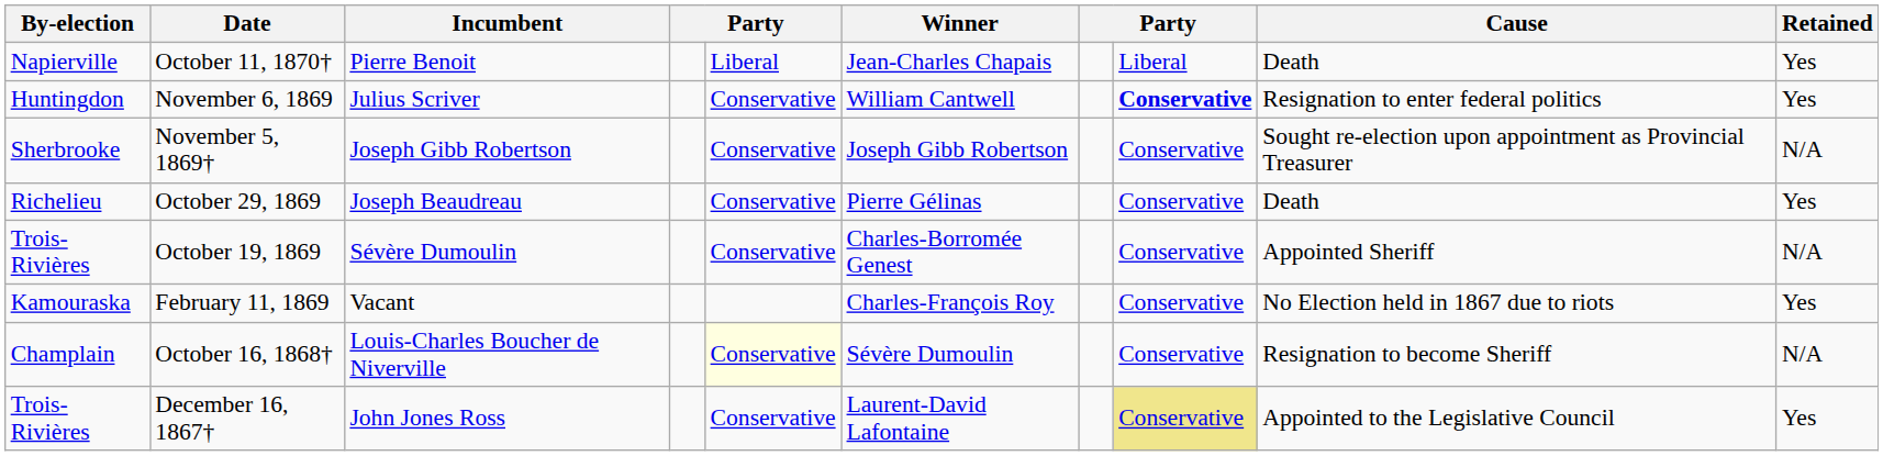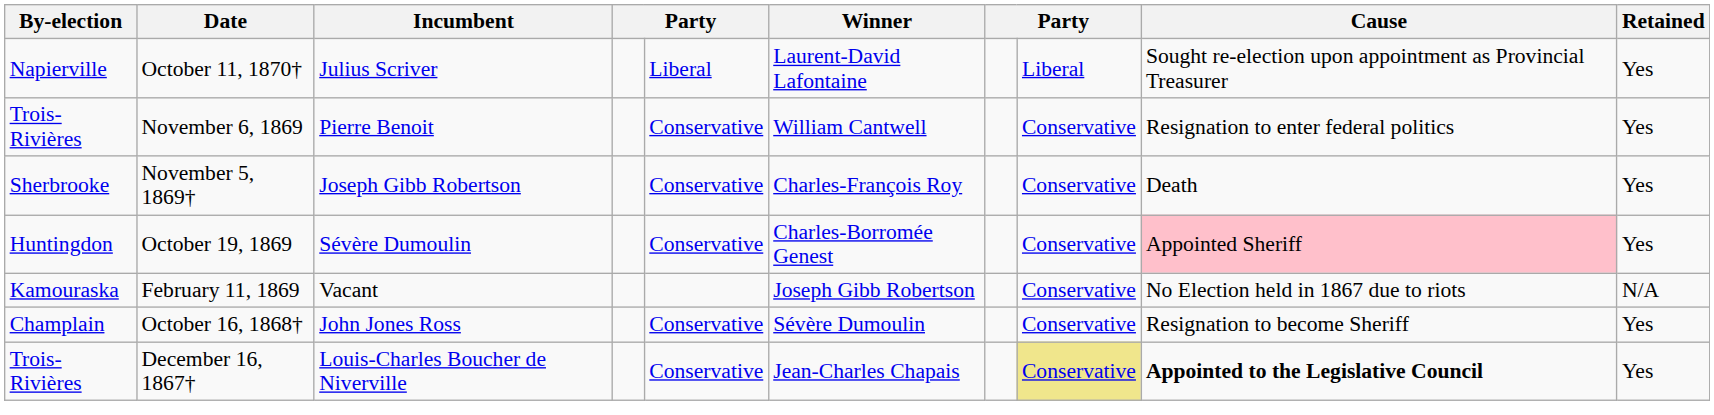 <table class=wikitable style="width:100%">
 <tr>
 <th>By-election</th>
 <th>Date</th>
 <th>Incumbent</th>
 <th colspan=2>Party</th>
 <th>Winner</th>
 <th colspan=2>Party</th>
 <th>Cause</th>
 <th>Retained</th>
 </tr>
 <tr>
 <td><a href='#'>Napierville</a></td>
 <td>October 11, 1870†</td>
-<td><a href='#'>Pierre Benoit</a></td>
+<td><a href='#'>Julius Scriver</a></td>
 <td>    </td>
 <td><a href='#'>Liberal</a></td>
-<td><a href='#'>Jean-Charles Chapais</a></td>
+<td><a href='#'>Laurent-David Lafontaine</a></td>
 <td>    </td>
 <td><a href='#'>Liberal</a></td>
-<td>Death</td>
+<td>Sought re-election upon appointment as Provincial Treasurer</td>
 <td>Yes</td>
 </tr>
 <tr>
-<td><a href='#'>Huntingdon</a></td>
+<td><a href='#'>Trois-Rivières</a></td>
 <td>November 6, 1869</td>
-<td><a href='#'>Julius Scriver</a></td>
+<td><a href='#'>Pierre Benoit</a></td>
 <td>    </td>
 <td><a href='#'>Conservative</a></td>
 <td><a href='#'>William Cantwell</a></td>
 <td>    </td>
-<td><strong><a href='#'>Conservative</a></strong></td>
+<td><a href='#'>Conservative</a></td>
 <td>Resignation to enter federal politics</td>
 <td>Yes</td>
 </tr>
 <tr>
 <td><a href='#'>Sherbrooke</a></td>
 <td>November 5, 1869†</td>
 <td><a href='#'>Joseph Gibb Robertson</a></td>
 <td>    </td>
 <td><a href='#'>Conservative</a></td>
-<td><a href='#'>Joseph Gibb Robertson</a></td>
-<td>    </td>
-<td><a href='#'>Conservative</a></td>
-<td>Sought re-election upon appointment as Provincial Treasurer</td>
-<td>N/A</td>
-</tr>
-<tr>
-<td><a href='#'>Richelieu</a></td>
-<td>October 29, 1869</td>
-<td><a href='#'>Joseph Beaudreau</a></td>
-<td>    </td>
-<td><a href='#'>Conservative</a></td>
-<td><a href='#'>Pierre Gélinas</a></td>
+<td><a href='#'>Charles-François Roy</a></td>
 <td>    </td>
 <td><a href='#'>Conservative</a></td>
 <td>Death</td>
 <td>Yes</td>
 </tr>
 <tr>
-<td><a href='#'>Trois-Rivières</a></td>
+<td><a href='#'>Huntingdon</a></td>
 <td>October 19, 1869</td>
 <td><a href='#'>Sévère Dumoulin</a></td>
 <td>    </td>
 <td><a href='#'>Conservative</a></td>
 <td><a href='#'>Charles-Borromée Genest</a></td>
 <td>    </td>
 <td><a href='#'>Conservative</a></td>
-<td>Appointed Sheriff</td>
-<td>N/A</td>
+<td style="background: pink;">Appointed Sheriff</td>
+<td>Yes</td>
 </tr>
 <tr>
 <td><a href='#'>Kamouraska</a></td>
 <td>February 11, 1869</td>
 <td>Vacant</td>
 <td></td>
 <td></td>
-<td><a href='#'>Charles-François Roy</a></td>
+<td><a href='#'>Joseph Gibb Robertson</a></td>
 <td>    </td>
 <td><a href='#'>Conservative</a></td>
 <td>No Election held in 1867 due to riots</td>
-<td>Yes</td>
+<td>N/A</td>
 </tr>
 <tr>
 <td><a href='#'>Champlain</a></td>
 <td>October 16, 1868†</td>
-<td><a href='#'>Louis-Charles Boucher de Niverville</a></td>
+<td><a href='#'>John Jones Ross</a></td>
 <td>    </td>
-<td style="background: lightyellow;"><a href='#'>Conservative</a></td>
+<td><a href='#'>Conservative</a></td>
 <td><a href='#'>Sévère Dumoulin</a></td>
 <td>    </td>
 <td><a href='#'>Conservative</a></td>
 <td>Resignation to become Sheriff</td>
-<td>N/A</td>
+<td>Yes</td>
 </tr>
 <tr>
 <td><a href='#'>Trois-Rivières</a></td>
 <td>December 16, 1867†</td>
-<td><a href='#'>John Jones Ross</a></td>
+<td><a href='#'>Louis-Charles Boucher de Niverville</a></td>
 <td>    </td>
 <td><a href='#'>Conservative</a></td>
-<td><a href='#'>Laurent-David Lafontaine</a></td>
+<td><a href='#'>Jean-Charles Chapais</a></td>
 <td>    </td>
 <td style="background: khaki;"><a href='#'>Conservative</a></td>
-<td>Appointed to the Legislative Council</td>
+<td><strong>Appointed to the Legislative Council</strong></td>
 <td>Yes</td>
 </tr>
 </table>
